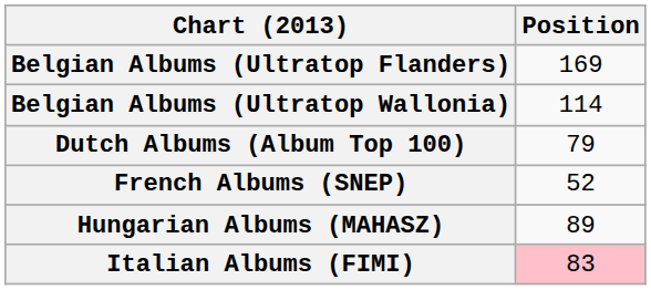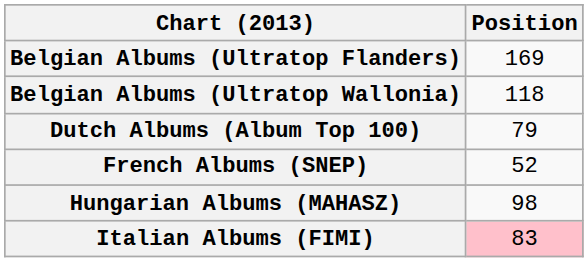 <table class="wikitable sortable plainrowheaders" style="text-align:center;">
 <tr>
 <th>Chart (2013)</th>
 <th>Position</th>
 </tr>
 <tr>
 <th scope="row">Belgian Albums (Ultratop Flanders)</th>
 <td>169</td>
 </tr>
 <tr>
 <th scope="row">Belgian Albums (Ultratop Wallonia)</th>
-<td>114</td>
+<td>118</td>
 </tr>
 <tr>
 <th scope="row">Dutch Albums (Album Top 100)</th>
 <td>79</td>
 </tr>
 <tr>
 <th scope="row">French Albums (SNEP)</th>
 <td>52</td>
 </tr>
 <tr>
 <th scope="row">Hungarian Albums (MAHASZ)</th>
-<td>89</td>
+<td>98</td>
 </tr>
 <tr>
 <th scope="row">Italian Albums (FIMI)</th>
 <td style="background: pink;">83</td>
 </tr>
 </table>
